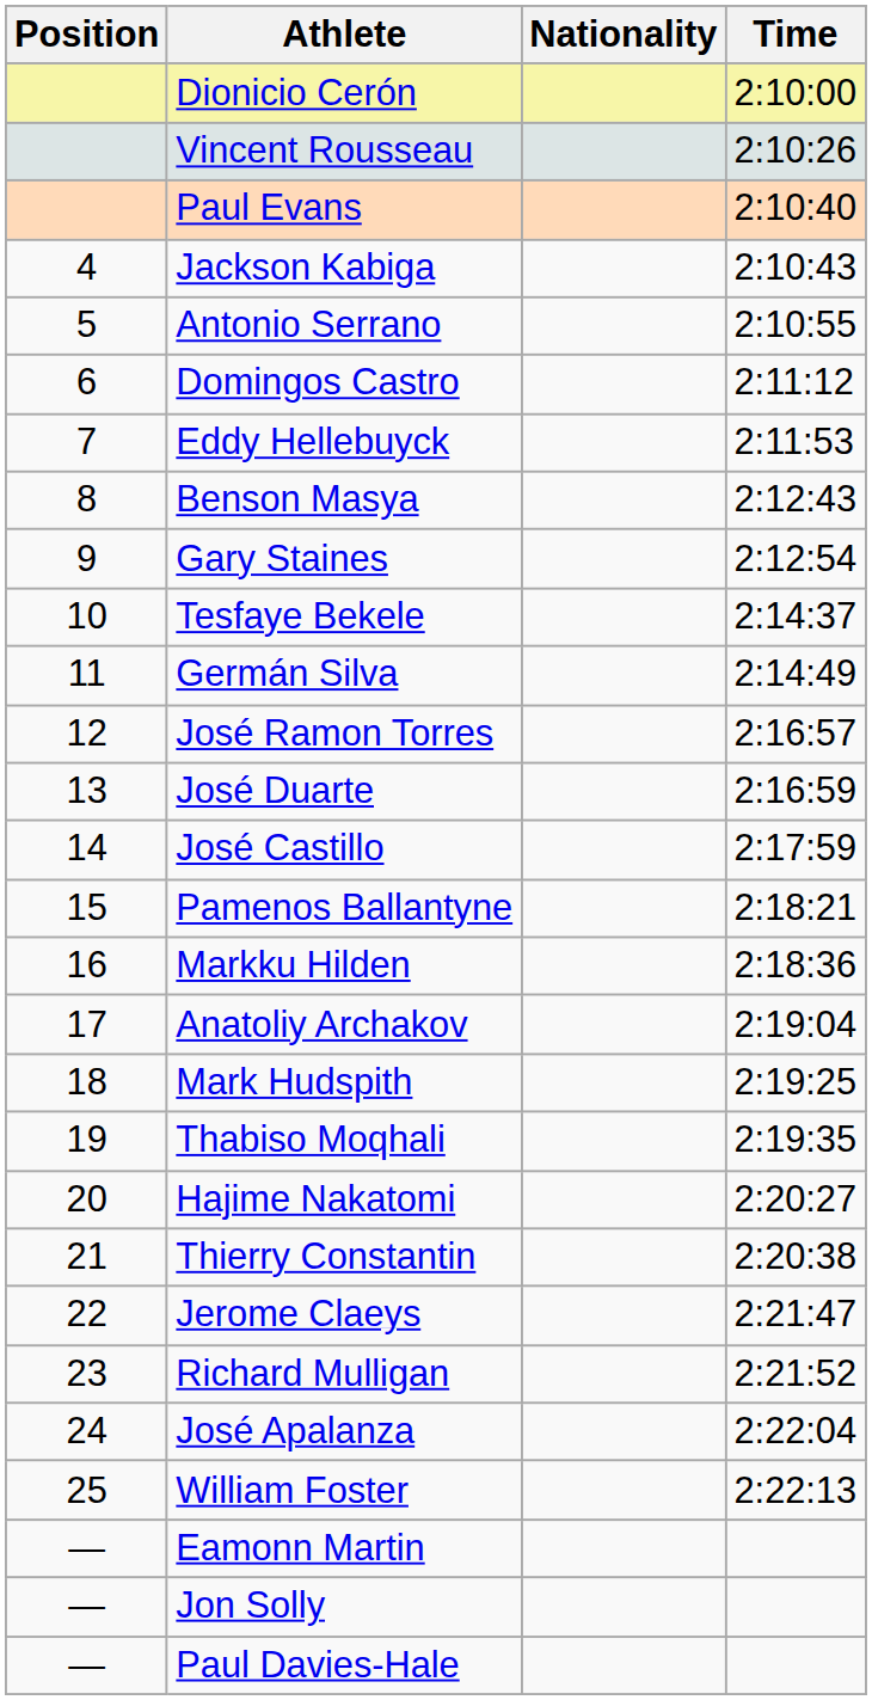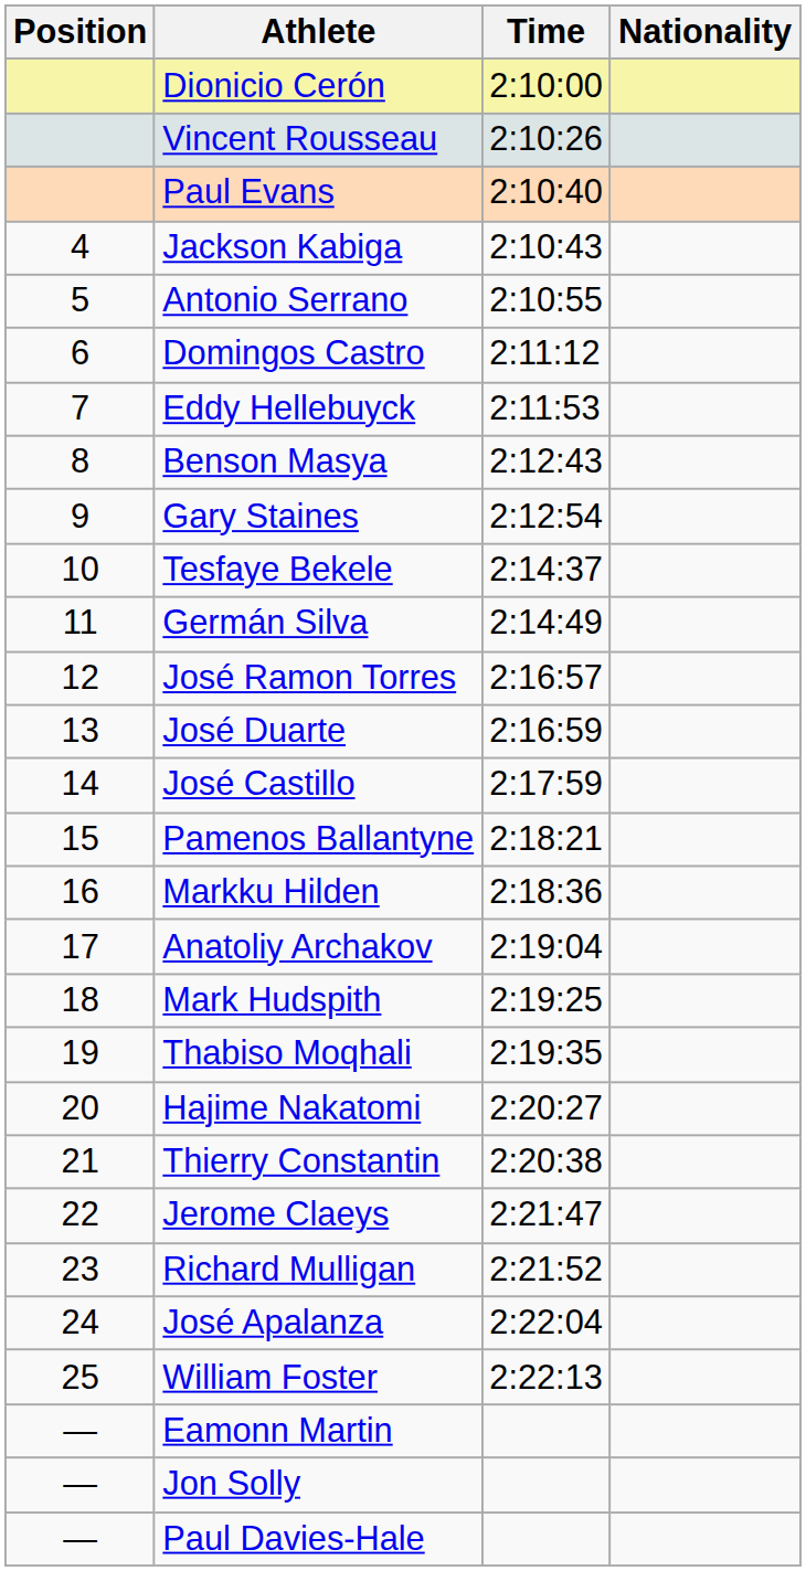 <table class="wikitable sortable">
 <tr>
 <th>Position</th>
 <th>Athlete</th>
+<th>Time</th>
 <th>Nationality</th>
-<th>Time</th>
 </tr>
 <tr bgcolor="#F7F6A8">
 <td align=center></td>
 <td><a href='#'>Dionicio Cerón</a></td>
+<td>2:10:00</td>
 <td></td>
-<td>2:10:00</td>
 </tr>
 <tr bgcolor="#DCE5E5">
 <td align=center></td>
 <td><a href='#'>Vincent Rousseau</a></td>
+<td>2:10:26</td>
 <td></td>
-<td>2:10:26</td>
 </tr>
 <tr bgcolor="#FFDAB9">
 <td align=center></td>
 <td><a href='#'>Paul Evans</a></td>
+<td>2:10:40</td>
 <td></td>
-<td>2:10:40</td>
 </tr>
 <tr>
 <td align=center>4</td>
 <td><a href='#'>Jackson Kabiga</a></td>
+<td>2:10:43</td>
 <td></td>
-<td>2:10:43</td>
 </tr>
 <tr>
 <td align=center>5</td>
 <td><a href='#'>Antonio Serrano</a></td>
+<td>2:10:55</td>
 <td></td>
-<td>2:10:55</td>
 </tr>
 <tr>
 <td align=center>6</td>
 <td><a href='#'>Domingos Castro</a></td>
+<td>2:11:12</td>
 <td></td>
-<td>2:11:12</td>
 </tr>
 <tr>
 <td align=center>7</td>
 <td><a href='#'>Eddy Hellebuyck</a></td>
+<td>2:11:53</td>
 <td></td>
-<td>2:11:53</td>
 </tr>
 <tr>
 <td align=center>8</td>
 <td><a href='#'>Benson Masya</a></td>
+<td>2:12:43</td>
 <td></td>
-<td>2:12:43</td>
 </tr>
 <tr>
 <td align=center>9</td>
 <td><a href='#'>Gary Staines</a></td>
+<td>2:12:54</td>
 <td></td>
-<td>2:12:54</td>
 </tr>
 <tr>
 <td align=center>10</td>
 <td><a href='#'>Tesfaye Bekele</a></td>
+<td>2:14:37</td>
 <td></td>
-<td>2:14:37</td>
 </tr>
 <tr>
 <td align=center>11</td>
 <td><a href='#'>Germán Silva</a></td>
+<td>2:14:49</td>
 <td></td>
-<td>2:14:49</td>
 </tr>
 <tr>
 <td align=center>12</td>
 <td><a href='#'>José Ramon Torres</a></td>
+<td>2:16:57</td>
 <td></td>
-<td>2:16:57</td>
 </tr>
 <tr>
 <td align=center>13</td>
 <td><a href='#'>José Duarte</a></td>
+<td>2:16:59</td>
 <td></td>
-<td>2:16:59</td>
 </tr>
 <tr>
 <td align=center>14</td>
 <td><a href='#'>José Castillo</a></td>
+<td>2:17:59</td>
 <td></td>
-<td>2:17:59</td>
 </tr>
 <tr>
 <td align=center>15</td>
 <td><a href='#'>Pamenos Ballantyne</a></td>
+<td>2:18:21</td>
 <td></td>
-<td>2:18:21</td>
 </tr>
 <tr>
 <td align=center>16</td>
 <td><a href='#'>Markku Hilden</a></td>
+<td>2:18:36</td>
 <td></td>
-<td>2:18:36</td>
 </tr>
 <tr>
 <td align=center>17</td>
 <td><a href='#'>Anatoliy Archakov</a></td>
+<td>2:19:04</td>
 <td></td>
-<td>2:19:04</td>
 </tr>
 <tr>
 <td align=center>18</td>
 <td><a href='#'>Mark Hudspith</a></td>
+<td>2:19:25</td>
 <td></td>
-<td>2:19:25</td>
 </tr>
 <tr>
 <td align=center>19</td>
 <td><a href='#'>Thabiso Moqhali</a></td>
+<td>2:19:35</td>
 <td></td>
-<td>2:19:35</td>
 </tr>
 <tr>
 <td align=center>20</td>
 <td><a href='#'>Hajime Nakatomi</a></td>
+<td>2:20:27</td>
 <td></td>
-<td>2:20:27</td>
 </tr>
 <tr>
 <td align=center>21</td>
 <td><a href='#'>Thierry Constantin</a></td>
+<td>2:20:38</td>
 <td></td>
-<td>2:20:38</td>
 </tr>
 <tr>
 <td align=center>22</td>
 <td><a href='#'>Jerome Claeys</a></td>
+<td>2:21:47</td>
 <td></td>
-<td>2:21:47</td>
 </tr>
 <tr>
 <td align=center>23</td>
 <td><a href='#'>Richard Mulligan</a></td>
+<td>2:21:52</td>
 <td></td>
-<td>2:21:52</td>
 </tr>
 <tr>
 <td align=center>24</td>
 <td><a href='#'>José Apalanza</a></td>
+<td>2:22:04</td>
 <td></td>
-<td>2:22:04</td>
 </tr>
 <tr>
 <td align=center>25</td>
 <td><a href='#'>William Foster</a></td>
+<td>2:22:13</td>
 <td></td>
-<td>2:22:13</td>
 </tr>
 <tr>
 <td align=center>—</td>
 <td><a href='#'>Eamonn Martin</a></td>
 <td></td>
 <td></td>
 </tr>
 <tr>
 <td align=center>—</td>
 <td><a href='#'>Jon Solly</a></td>
 <td></td>
 <td></td>
 </tr>
 <tr>
 <td align=center>—</td>
 <td><a href='#'>Paul Davies-Hale</a></td>
 <td></td>
 <td></td>
 </tr>
 </table>
